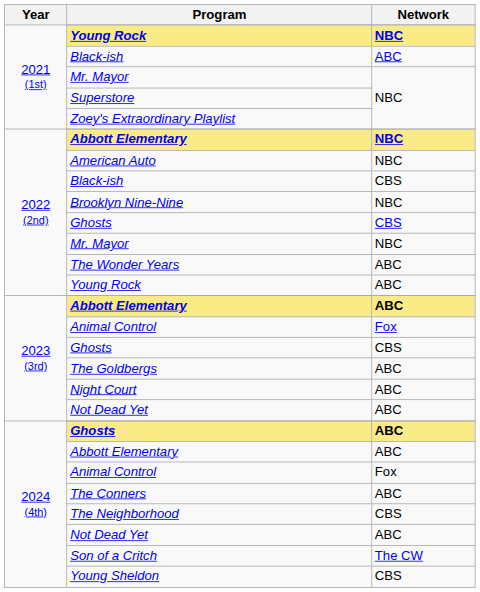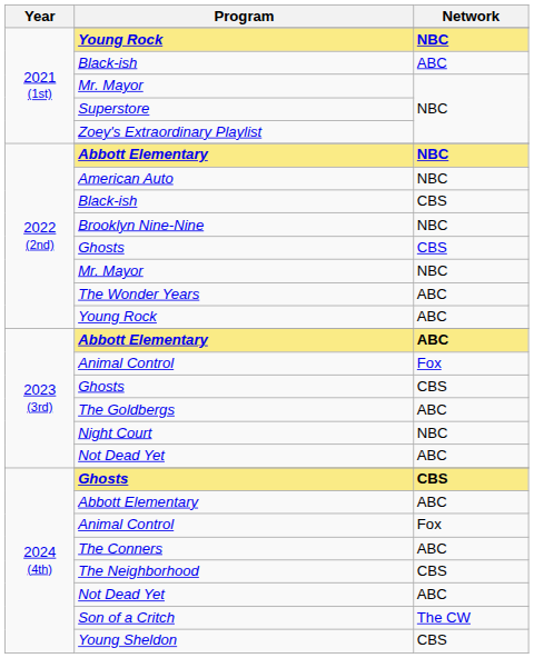 <table class="wikitable" style="width:65%;">
 <tr>
 <th>Year</th>
 <th>Program</th>
 <th>Network</th>
 </tr>
 <tr>
 <td rowspan="6" style="text-align:center"><a href='#'>2021</a><br><small><a href='#'>(1st)</a></small><br></td>
 </tr>
 <tr style="background:#FAEB86;">
 <td><strong><em><a href='#'>Young Rock</a></em></strong></td>
 <td><strong><a href='#'>NBC</a></strong></td>
 </tr>
 <tr>
 <td><em><a href='#'>Black-ish</a></em></td>
 <td><a href='#'>ABC</a></td>
 </tr>
 <tr>
 <td><em><a href='#'>Mr. Mayor</a></em></td>
 <td rowspan="3">NBC</td>
 </tr>
 <tr>
 <td><em><a href='#'>Superstore</a></em></td>
 </tr>
 <tr>
 <td><em><a href='#'>Zoey's Extraordinary Playlist</a></em></td>
 </tr>
 <tr>
 <td rowspan="9" style="text-align:center"><a href='#'>2022</a><br><small><a href='#'>(2nd)</a></small><br></td>
 </tr>
 <tr style="background:#FAEB86;">
 <td><strong><em><a href='#'>Abbott Elementary</a></em></strong></td>
 <td><strong><a href='#'>NBC</a></strong></td>
 </tr>
 <tr>
 <td><em><a href='#'>American Auto</a></em></td>
 <td>NBC</td>
 </tr>
 <tr>
 <td><em><a href='#'>Black-ish</a></em></td>
 <td>CBS</td>
 </tr>
 <tr>
 <td><em><a href='#'>Brooklyn Nine-Nine</a></em></td>
 <td>NBC</td>
 </tr>
 <tr>
 <td><em><a href='#'>Ghosts</a></em></td>
 <td><a href='#'>CBS</a></td>
 </tr>
 <tr>
 <td><em><a href='#'>Mr. Mayor</a></em></td>
 <td>NBC</td>
 </tr>
 <tr>
 <td><em><a href='#'>The Wonder Years</a></em></td>
 <td>ABC</td>
 </tr>
 <tr>
 <td><em><a href='#'>Young Rock</a></em></td>
 <td>ABC</td>
 </tr>
 <tr>
 <td rowspan="7" style="text-align:center"><a href='#'>2023</a><br><small><a href='#'>(3rd)</a></small><br></td>
 </tr>
 <tr style="background:#FAEB86;">
 <td><strong><em><a href='#'>Abbott Elementary</a></em></strong></td>
 <td><strong>ABC</strong></td>
 </tr>
 <tr>
 <td><em><a href='#'>Animal Control</a></em></td>
 <td><a href='#'>Fox</a></td>
 </tr>
 <tr>
 <td><em><a href='#'>Ghosts</a></em></td>
 <td>CBS</td>
 </tr>
 <tr>
 <td><em><a href='#'>The Goldbergs</a></em></td>
 <td>ABC</td>
 </tr>
 <tr>
 <td><em><a href='#'>Night Court</a></em></td>
-<td>ABC</td>
+<td>NBC</td>
 </tr>
 <tr>
 <td><em><a href='#'>Not Dead Yet</a></em></td>
 <td>ABC</td>
 </tr>
 <tr>
 <td rowspan="9" style="text-align:center"><a href='#'>2024</a><br><small><a href='#'>(4th)</a></small><br></td>
 </tr>
 <tr style="background:#FAEB86;">
 <td><strong><em><a href='#'>Ghosts</a></em></strong></td>
-<td><strong>ABC</strong></td>
+<td><strong>CBS</strong></td>
 </tr>
 <tr>
 <td><em><a href='#'>Abbott Elementary</a></em></td>
 <td>ABC</td>
 </tr>
 <tr>
 <td><em><a href='#'>Animal Control</a></em></td>
 <td>Fox</td>
 </tr>
 <tr>
 <td><em><a href='#'>The Conners</a></em></td>
 <td>ABC</td>
 </tr>
 <tr>
 <td><em><a href='#'>The Neighborhood</a></em></td>
 <td>CBS</td>
 </tr>
 <tr>
 <td><em><a href='#'>Not Dead Yet</a></em></td>
 <td>ABC</td>
 </tr>
 <tr>
 <td><em><a href='#'>Son of a Critch</a></em></td>
 <td><a href='#'>The CW</a></td>
 </tr>
 <tr>
 <td><em><a href='#'>Young Sheldon</a></em></td>
 <td>CBS</td>
 </tr>
 </table>
